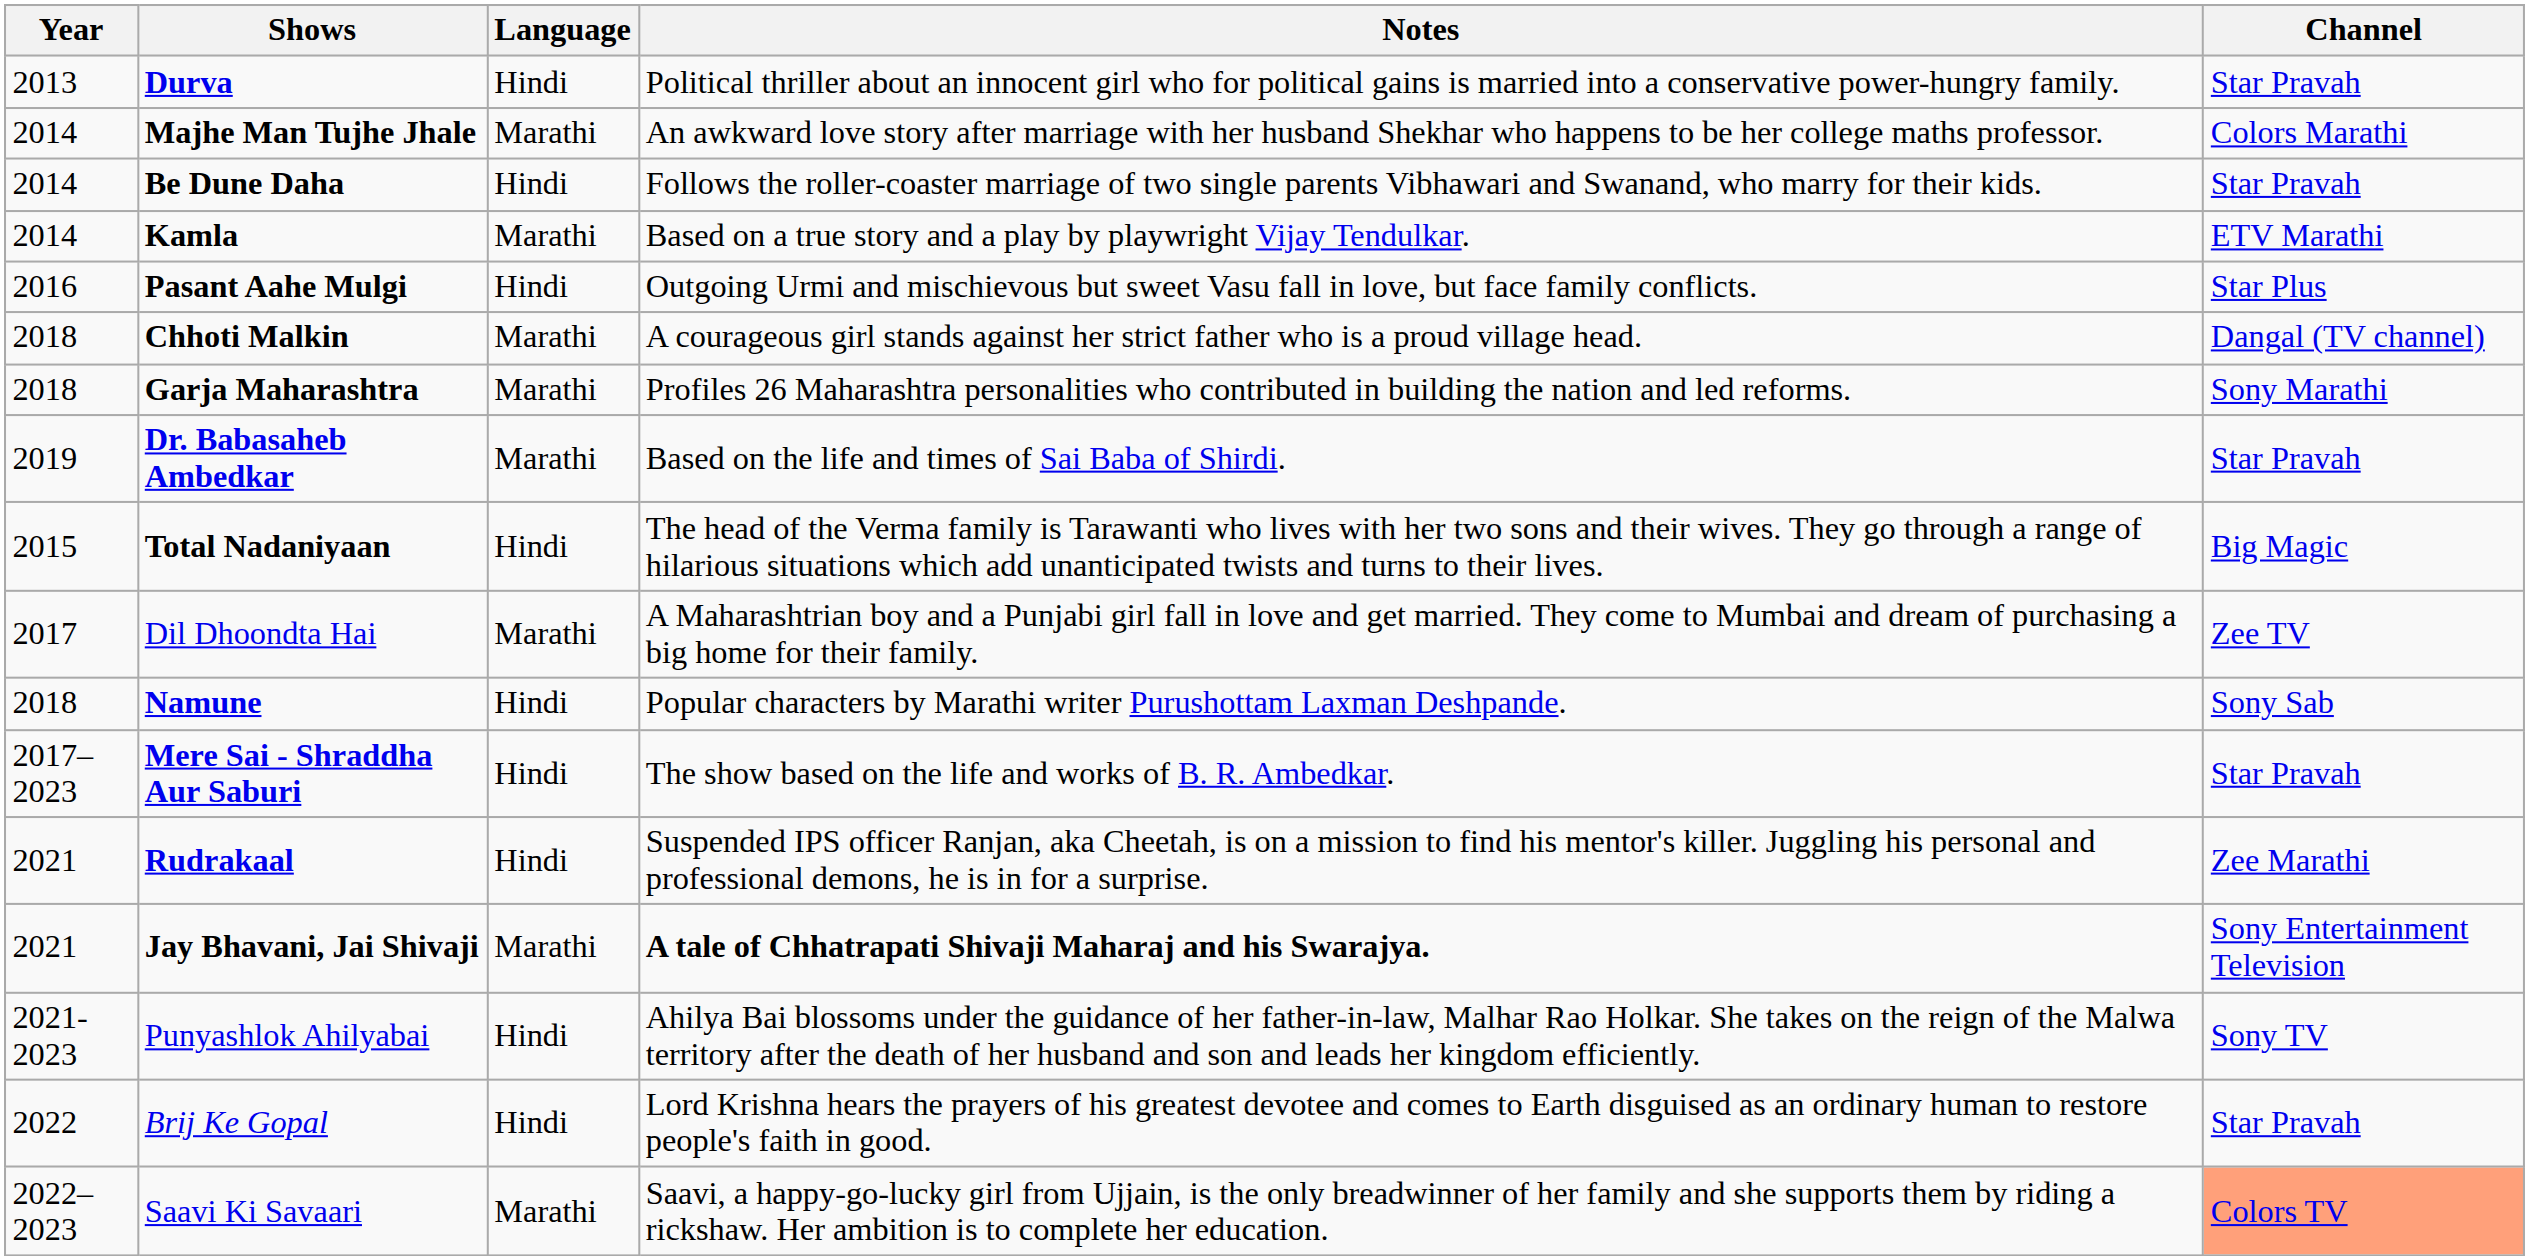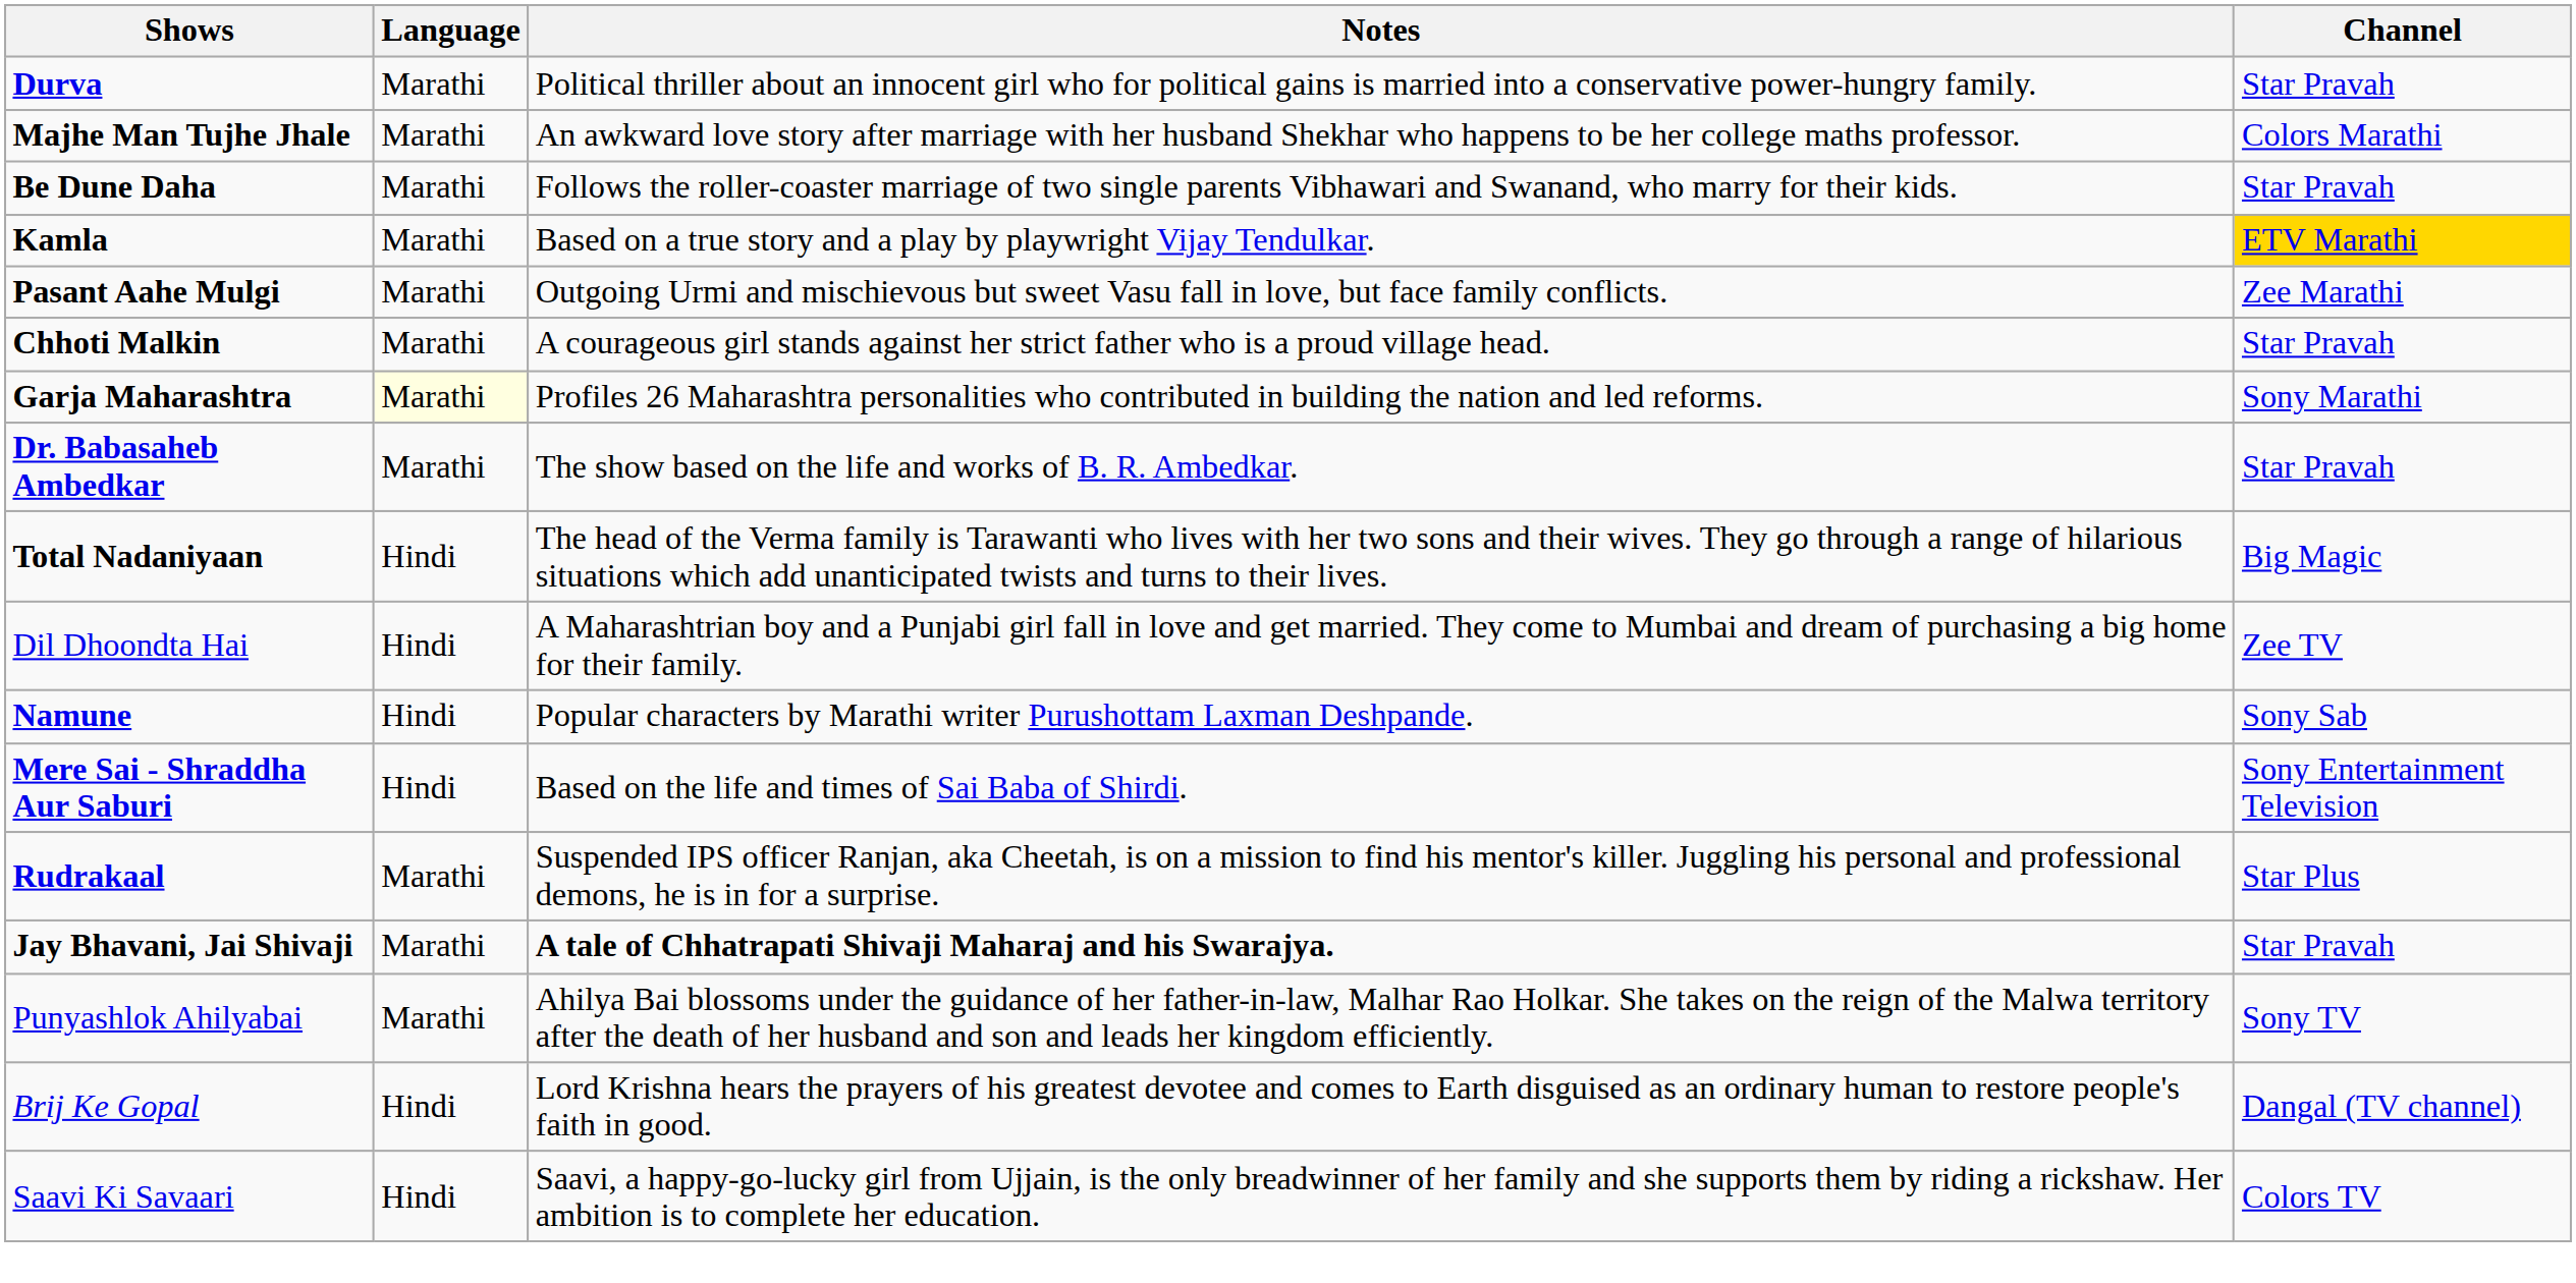 <table class="wikitable">
 <tr>
-<th>Year</th>
 <th>Shows</th>
 <th>Language</th>
 <th>Notes</th>
 <th>Channel</th>
 </tr>
 <tr>
-<td>2013</td>
 <td><strong><a href='#'>Durva</a></strong></td>
-<td>Hindi</td>
+<td>Marathi</td>
 <td>Political thriller about an innocent girl who for political gains is married into a conservative power-hungry family. </td>
 <td><a href='#'>Star Pravah</a></td>
 </tr>
 <tr>
-<td>2014</td>
 <td><strong>Majhe Man Tujhe Jhale</strong></td>
 <td>Marathi</td>
 <td>An awkward love story after marriage with her husband Shekhar who happens to be her college maths professor. </td>
 <td><a href='#'>Colors Marathi</a></td>
 </tr>
 <tr>
-<td>2014</td>
 <td><strong>Be Dune Daha</strong></td>
-<td>Hindi</td>
+<td>Marathi</td>
 <td>Follows the roller-coaster marriage of two single parents Vibhawari and Swanand, who marry for their kids. </td>
 <td><a href='#'>Star Pravah</a></td>
 </tr>
 <tr>
-<td>2014</td>
 <td><strong>Kamla</strong></td>
 <td>Marathi</td>
 <td>Based on a true story and a play by playwright <a href='#'>Vijay Tendulkar</a>. </td>
-<td><a href='#'>ETV Marathi</a></td>
+<td style="background: gold;"><a href='#'>ETV Marathi</a></td>
 </tr>
 <tr>
-<td>2016</td>
 <td><strong>Pasant Aahe Mulgi</strong></td>
-<td>Hindi</td>
+<td>Marathi</td>
 <td>Outgoing Urmi and mischievous but sweet Vasu fall in love, but face family conflicts. </td>
-<td><a href='#'>Star Plus</a></td>
+<td><a href='#'>Zee Marathi</a></td>
 </tr>
 <tr>
-<td>2018</td>
 <td><strong>Chhoti Malkin</strong></td>
 <td>Marathi</td>
 <td>A courageous girl stands against her strict father who is a proud village head. </td>
-<td><a href='#'>Dangal (TV channel)</a></td>
+<td><a href='#'>Star Pravah</a></td>
 </tr>
 <tr>
-<td>2018</td>
 <td><strong>Garja Maharashtra</strong></td>
-<td>Marathi</td>
+<td style="background: lightyellow;">Marathi</td>
 <td>Profiles 26 Maharashtra personalities who contributed in building the nation and led reforms. </td>
 <td><a href='#'>Sony Marathi</a></td>
 </tr>
 <tr>
-<td>2019</td>
 <td><strong><a href='#'>Dr. Babasaheb Ambedkar</a></strong></td>
 <td>Marathi</td>
-<td>Based on the life and times of <a href='#'>Sai Baba of Shirdi</a>.</td>
+<td>The show based on the life and works of <a href='#'>B. R. Ambedkar</a>.</td>
 <td><a href='#'>Star Pravah</a></td>
 </tr>
 <tr>
-<td>2015</td>
 <td><strong>Total Nadaniyaan</strong></td>
 <td>Hindi</td>
 <td>The head of the Verma family is Tarawanti who lives with her two sons and their wives. They go through a range of hilarious situations which add unanticipated twists and turns to their lives. </td>
 <td><a href='#'>Big Magic</a></td>
 </tr>
 <tr>
-<td>2017</td>
 <td><a href='#'>Dil Dhoondta Hai</a></td>
-<td>Marathi</td>
+<td>Hindi</td>
 <td>A Maharashtrian boy and a Punjabi girl fall in love and get married. They come to Mumbai and dream of purchasing a big home for their family. </td>
 <td><a href='#'>Zee TV</a></td>
 </tr>
 <tr>
-<td>2018</td>
 <td><strong><a href='#'>Namune</a></strong></td>
 <td>Hindi</td>
 <td>Popular characters by Marathi writer <a href='#'>Purushottam Laxman Deshpande</a>.</td>
 <td><a href='#'>Sony Sab</a></td>
 </tr>
 <tr>
-<td>2017–2023</td>
 <td><strong><a href='#'>Mere Sai - Shraddha Aur Saburi</a></strong></td>
 <td>Hindi</td>
-<td>The show based on the life and works of <a href='#'>B. R. Ambedkar</a>.</td>
+<td>Based on the life and times of <a href='#'>Sai Baba of Shirdi</a>.</td>
+<td><a href='#'>Sony Entertainment Television</a></td>
+</tr>
+<tr>
+<td><strong><a href='#'>Rudrakaal</a></strong></td>
+<td>Marathi</td>
+<td>Suspended IPS officer Ranjan, aka Cheetah, is on a mission to find his mentor's killer. Juggling his personal and professional demons, he is in for a surprise. </td>
+<td><a href='#'>Star Plus</a></td>
+</tr>
+<tr>
+<td><strong>Jay Bhavani, Jai Shivaji</strong></td>
+<td>Marathi</td>
+<td><strong>A tale of Chhatrapati Shivaji Maharaj and his Swarajya. </strong></td>
 <td><a href='#'>Star Pravah</a></td>
 </tr>
 <tr>
-<td>2021</td>
-<td><strong><a href='#'>Rudrakaal</a></strong></td>
-<td>Hindi</td>
-<td>Suspended IPS officer Ranjan, aka Cheetah, is on a mission to find his mentor's killer. Juggling his personal and professional demons, he is in for a surprise. </td>
-<td><a href='#'>Zee Marathi</a></td>
-</tr>
-<tr>
-<td>2021</td>
-<td><strong>Jay Bhavani, Jai Shivaji</strong></td>
+<td><a href='#'>Punyashlok Ahilyabai</a></td>
 <td>Marathi</td>
-<td><strong>A tale of Chhatrapati Shivaji Maharaj and his Swarajya. </strong></td>
-<td><a href='#'>Sony Entertainment Television</a></td>
-</tr>
-<tr>
-<td>2021-2023</td>
-<td><a href='#'>Punyashlok Ahilyabai</a></td>
-<td>Hindi</td>
 <td>Ahilya Bai blossoms under the guidance of her father-in-law, Malhar Rao Holkar. She takes on the reign of the Malwa territory after the death of her husband and son and leads her kingdom efficiently.</td>
 <td><a href='#'>Sony TV</a></td>
 </tr>
 <tr>
-<td>2022</td>
 <td><em><a href='#'>Brij Ke Gopal</a></em></td>
 <td>Hindi</td>
 <td>Lord Krishna hears the prayers of his greatest devotee and comes to Earth disguised as an ordinary human to restore people's faith in good. </td>
-<td><a href='#'>Star Pravah</a></td>
+<td><a href='#'>Dangal (TV channel)</a></td>
 </tr>
 <tr>
-<td>2022–2023</td>
 <td><a href='#'>Saavi Ki Savaari</a></td>
-<td>Marathi</td>
+<td>Hindi</td>
 <td>Saavi, a happy-go-lucky girl from Ujjain, is the only breadwinner of her family and she supports them by riding a rickshaw. Her ambition is to complete her education. </td>
-<td style="background: lightsalmon;"><a href='#'>Colors TV</a></td>
+<td><a href='#'>Colors TV</a></td>
 </tr>
 </table>
